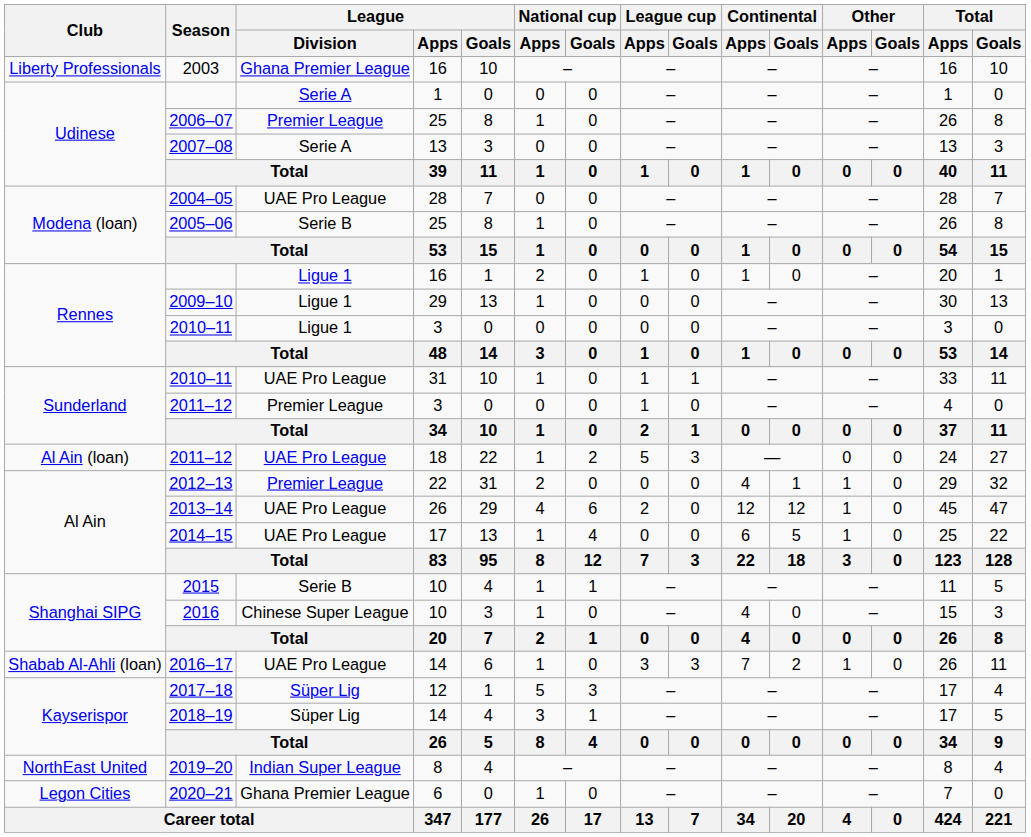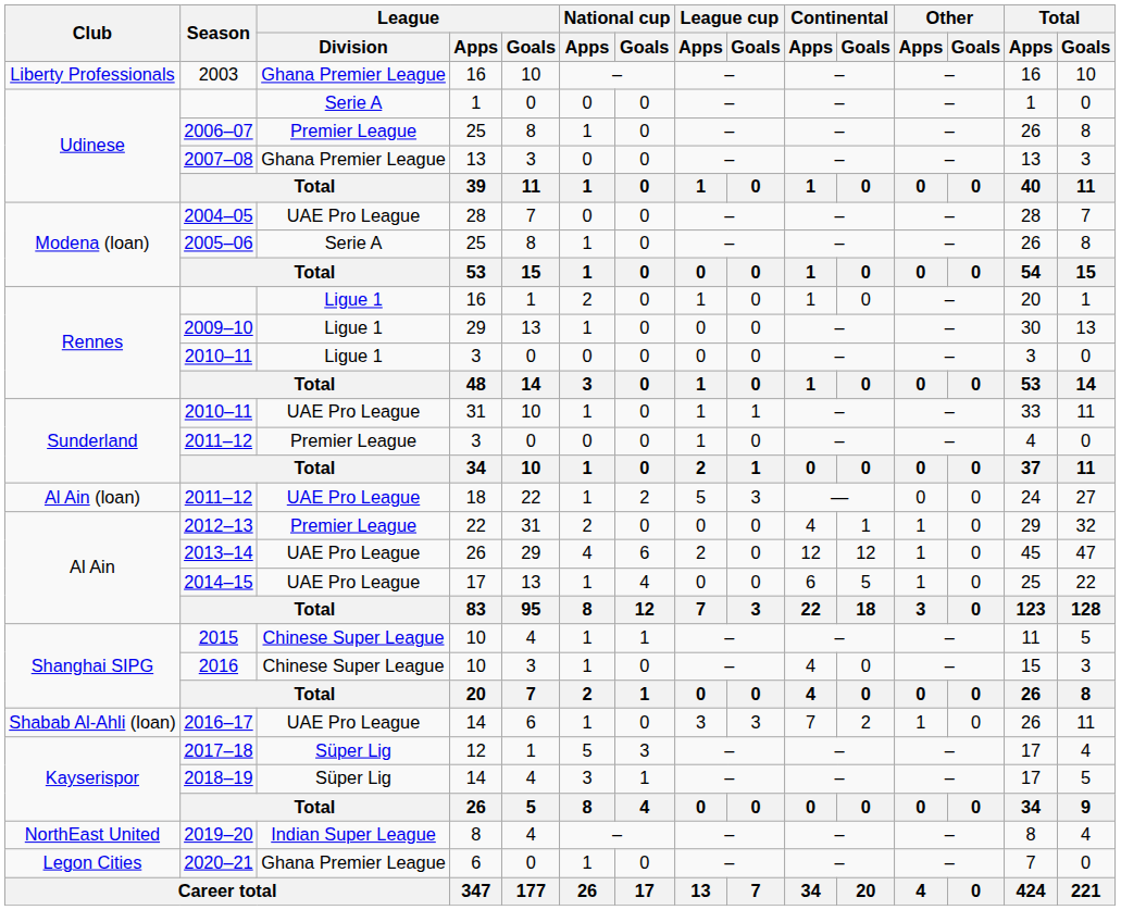 <table class="wikitable" style="text-align:center">
 <tr>
 <th rowspan="2">Club</th>
 <th rowspan="2">Season</th>
 <th colspan="3">League</th>
 <th colspan="2">National cup</th>
 <th colspan="2">League cup</th>
 <th colspan="2">Continental</th>
 <th colspan="2">Other</th>
 <th colspan="2">Total</th>
 </tr>
 <tr>
 <th>Division</th>
 <th>Apps</th>
 <th>Goals</th>
 <th>Apps</th>
 <th>Goals</th>
 <th>Apps</th>
 <th>Goals</th>
 <th>Apps</th>
 <th>Goals</th>
 <th>Apps</th>
 <th>Goals</th>
 <th>Apps</th>
 <th>Goals</th>
 </tr>
 <tr>
 <td><a href='#'>Liberty Professionals</a></td>
 <td>2003</td>
 <td><a href='#'>Ghana Premier League</a></td>
 <td>16</td>
 <td>10</td>
 <td colspan="2">–</td>
 <td colspan="2">–</td>
 <td colspan="2">–</td>
 <td colspan="2">–</td>
 <td>16</td>
 <td>10</td>
 </tr>
 <tr>
 <td rowspan="4"><a href='#'>Udinese</a></td>
 <td></td>
 <td><a href='#'>Serie A</a></td>
 <td>1</td>
 <td>0</td>
 <td>0</td>
 <td>0</td>
 <td colspan="2">–</td>
 <td colspan="2">–</td>
 <td colspan="2">–</td>
 <td>1</td>
 <td>0</td>
 </tr>
 <tr>
 <td><a href='#'>2006–07</a></td>
 <td><a href='#'>Premier League</a></td>
 <td>25</td>
 <td>8</td>
 <td>1</td>
 <td>0</td>
 <td colspan="2">–</td>
 <td colspan="2">–</td>
 <td colspan="2">–</td>
 <td>26</td>
 <td>8</td>
 </tr>
 <tr>
 <td><a href='#'>2007–08</a></td>
-<td>Serie A</td>
+<td>Ghana Premier League</td>
 <td>13</td>
 <td>3</td>
 <td>0</td>
 <td>0</td>
 <td colspan="2">–</td>
 <td colspan="2">–</td>
 <td colspan="2">–</td>
 <td>13</td>
 <td>3</td>
 </tr>
 <tr>
 <th colspan="2">Total</th>
 <th>39</th>
 <th>11</th>
 <th>1</th>
 <th>0</th>
 <th>1</th>
 <th>0</th>
 <th>1</th>
 <th>0</th>
 <th>0</th>
 <th>0</th>
 <th>40</th>
 <th>11</th>
 </tr>
 <tr>
 <td rowspan="3"><a href='#'>Modena</a> (loan)</td>
 <td><a href='#'>2004–05</a></td>
 <td>UAE Pro League</td>
 <td>28</td>
 <td>7</td>
 <td>0</td>
 <td>0</td>
 <td colspan="2">–</td>
 <td colspan="2">–</td>
 <td colspan="2">–</td>
 <td>28</td>
 <td>7</td>
 </tr>
 <tr>
 <td><a href='#'>2005–06</a></td>
-<td>Serie B</td>
+<td>Serie A</td>
 <td>25</td>
 <td>8</td>
 <td>1</td>
 <td>0</td>
 <td colspan="2">–</td>
 <td colspan="2">–</td>
 <td colspan="2">–</td>
 <td>26</td>
 <td>8</td>
 </tr>
 <tr>
 <th colspan="2">Total</th>
 <th>53</th>
 <th>15</th>
 <th>1</th>
 <th>0</th>
 <th>0</th>
 <th>0</th>
 <th>1</th>
 <th>0</th>
 <th>0</th>
 <th>0</th>
 <th>54</th>
 <th>15</th>
 </tr>
 <tr>
 <td rowspan="4"><a href='#'>Rennes</a></td>
 <td></td>
 <td><a href='#'>Ligue 1</a></td>
 <td>16</td>
 <td>1</td>
 <td>2</td>
 <td>0</td>
 <td>1</td>
 <td>0</td>
 <td>1</td>
 <td>0</td>
 <td colspan="2">–</td>
 <td>20</td>
 <td>1</td>
 </tr>
 <tr>
 <td><a href='#'>2009–10</a></td>
 <td>Ligue 1</td>
 <td>29</td>
 <td>13</td>
 <td>1</td>
 <td>0</td>
 <td>0</td>
 <td>0</td>
 <td colspan="2">–</td>
 <td colspan="2">–</td>
 <td>30</td>
 <td>13</td>
 </tr>
 <tr>
 <td><a href='#'>2010–11</a></td>
 <td>Ligue 1</td>
 <td>3</td>
 <td>0</td>
 <td>0</td>
 <td>0</td>
 <td>0</td>
 <td>0</td>
 <td colspan="2">–</td>
 <td colspan="2">–</td>
 <td>3</td>
 <td>0</td>
 </tr>
 <tr>
 <th colspan="2">Total</th>
 <th>48</th>
 <th>14</th>
 <th>3</th>
 <th>0</th>
 <th>1</th>
 <th>0</th>
 <th>1</th>
 <th>0</th>
 <th>0</th>
 <th>0</th>
 <th>53</th>
 <th>14</th>
 </tr>
 <tr>
 <td rowspan="3"><a href='#'>Sunderland</a></td>
 <td><a href='#'>2010–11</a></td>
 <td>UAE Pro League</td>
 <td>31</td>
 <td>10</td>
 <td>1</td>
 <td>0</td>
 <td>1</td>
 <td>1</td>
 <td colspan="2">–</td>
 <td colspan="2">–</td>
 <td>33</td>
 <td>11</td>
 </tr>
 <tr>
 <td><a href='#'>2011–12</a></td>
 <td>Premier League</td>
 <td>3</td>
 <td>0</td>
 <td>0</td>
 <td>0</td>
 <td>1</td>
 <td>0</td>
 <td colspan="2">–</td>
 <td colspan="2">–</td>
 <td>4</td>
 <td>0</td>
 </tr>
 <tr>
 <th colspan="2">Total</th>
 <th>34</th>
 <th>10</th>
 <th>1</th>
 <th>0</th>
 <th>2</th>
 <th>1</th>
 <th>0</th>
 <th>0</th>
 <th>0</th>
 <th>0</th>
 <th>37</th>
 <th>11</th>
 </tr>
 <tr>
 <td><a href='#'>Al Ain</a> (loan)</td>
 <td><a href='#'>2011–12</a></td>
 <td><a href='#'>UAE Pro League</a></td>
 <td>18</td>
 <td>22</td>
 <td>1</td>
 <td>2</td>
 <td>5</td>
 <td>3</td>
 <td colspan="2">—</td>
 <td>0</td>
 <td>0</td>
 <td>24</td>
 <td>27</td>
 </tr>
 <tr>
 <td rowspan="4">Al Ain</td>
 <td><a href='#'>2012–13</a></td>
 <td><a href='#'>Premier League</a></td>
 <td>22</td>
 <td>31</td>
 <td>2</td>
 <td>0</td>
 <td>0</td>
 <td>0</td>
 <td>4</td>
 <td>1</td>
 <td>1</td>
 <td>0</td>
 <td>29</td>
 <td>32</td>
 </tr>
 <tr>
 <td><a href='#'>2013–14</a></td>
 <td>UAE Pro League</td>
 <td>26</td>
 <td>29</td>
 <td>4</td>
 <td>6</td>
 <td>2</td>
 <td>0</td>
 <td>12</td>
 <td>12</td>
 <td>1</td>
 <td>0</td>
 <td>45</td>
 <td>47</td>
 </tr>
 <tr>
 <td><a href='#'>2014–15</a></td>
 <td>UAE Pro League</td>
 <td>17</td>
 <td>13</td>
 <td>1</td>
 <td>4</td>
 <td>0</td>
 <td>0</td>
 <td>6</td>
 <td>5</td>
 <td>1</td>
 <td>0</td>
 <td>25</td>
 <td>22</td>
 </tr>
 <tr>
 <th colspan="2">Total</th>
 <th>83</th>
 <th>95</th>
 <th>8</th>
 <th>12</th>
 <th>7</th>
 <th>3</th>
 <th>22</th>
 <th>18</th>
 <th>3</th>
 <th>0</th>
 <th>123</th>
 <th>128</th>
 </tr>
 <tr>
 <td rowspan="3"><a href='#'>Shanghai SIPG</a></td>
 <td><a href='#'>2015</a></td>
-<td>Serie B</td>
+<td><a href='#'>Chinese Super League</a></td>
 <td>10</td>
 <td>4</td>
 <td>1</td>
 <td>1</td>
 <td colspan="2">–</td>
 <td colspan="2">–</td>
 <td colspan="2">–</td>
 <td>11</td>
 <td>5</td>
 </tr>
 <tr>
 <td><a href='#'>2016</a></td>
 <td>Chinese Super League</td>
 <td>10</td>
 <td>3</td>
 <td>1</td>
 <td>0</td>
 <td colspan="2">–</td>
 <td>4</td>
 <td>0</td>
 <td colspan="2">–</td>
 <td>15</td>
 <td>3</td>
 </tr>
 <tr>
 <th colspan="2">Total</th>
 <th>20</th>
 <th>7</th>
 <th>2</th>
 <th>1</th>
 <th>0</th>
 <th>0</th>
 <th>4</th>
 <th>0</th>
 <th>0</th>
 <th>0</th>
 <th>26</th>
 <th>8</th>
 </tr>
 <tr>
 <td><a href='#'>Shabab Al-Ahli</a> (loan)</td>
 <td><a href='#'>2016–17</a></td>
 <td>UAE Pro League</td>
 <td>14</td>
 <td>6</td>
 <td>1</td>
 <td>0</td>
 <td>3</td>
 <td>3</td>
 <td>7</td>
 <td>2</td>
 <td>1</td>
 <td>0</td>
 <td>26</td>
 <td>11</td>
 </tr>
 <tr>
 <td rowspan="3"><a href='#'>Kayserispor</a></td>
 <td><a href='#'>2017–18</a></td>
 <td><a href='#'>Süper Lig</a></td>
 <td>12</td>
 <td>1</td>
 <td>5</td>
 <td>3</td>
 <td colspan=2>–</td>
 <td colspan=2>–</td>
 <td colspan="2">–</td>
 <td>17</td>
 <td>4</td>
 </tr>
 <tr>
 <td><a href='#'>2018–19</a></td>
 <td>Süper Lig</td>
 <td>14</td>
 <td>4</td>
 <td>3</td>
 <td>1</td>
 <td colspan="2">–</td>
 <td colspan="2">–</td>
 <td colspan="2">–</td>
 <td>17</td>
 <td>5</td>
 </tr>
 <tr>
 <th colspan="2">Total</th>
 <th>26</th>
 <th>5</th>
 <th>8</th>
 <th>4</th>
 <th>0</th>
 <th>0</th>
 <th>0</th>
 <th>0</th>
 <th>0</th>
 <th>0</th>
 <th>34</th>
 <th>9</th>
 </tr>
 <tr>
 <td><a href='#'>NorthEast United</a></td>
 <td><a href='#'>2019–20</a></td>
 <td><a href='#'>Indian Super League</a></td>
 <td>8</td>
 <td>4</td>
 <td colspan="2">–</td>
 <td colspan="2">–</td>
 <td colspan="2">–</td>
 <td colspan="2">–</td>
 <td>8</td>
 <td>4</td>
 </tr>
 <tr>
 <td><a href='#'>Legon Cities</a></td>
 <td><a href='#'>2020–21</a></td>
 <td>Ghana Premier League</td>
 <td>6</td>
 <td>0</td>
 <td>1</td>
 <td>0</td>
 <td colspan="2">–</td>
 <td colspan="2">–</td>
 <td colspan="2">–</td>
 <td>7</td>
 <td>0</td>
 </tr>
 <tr>
 <th colspan="3">Career total</th>
 <th>347</th>
 <th>177</th>
 <th>26</th>
 <th>17</th>
 <th>13</th>
 <th>7</th>
 <th>34</th>
 <th>20</th>
 <th>4</th>
 <th>0</th>
 <th>424</th>
 <th>221</th>
 </tr>
 </table>
